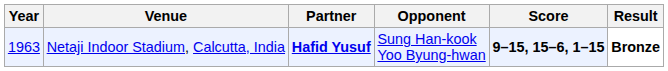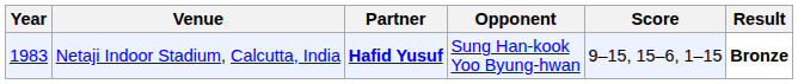 <table class="sortable wikitable" style="font-size: 90%;">
 <tr>
 <th>Year</th>
 <th>Venue</th>
 <th>Partner</th>
 <th>Opponent</th>
 <th>Score</th>
 <th>Result</th>
 </tr>
 <tr style="background:#ECF2FF">
-<td align="center"><a href='#'>1963</a></td>
+<td align="center"><a href='#'>1983</a></td>
 <td align="left"><a href='#'>Netaji Indoor Stadium</a>, <a href='#'>Calcutta, India</a></td>
 <td align="left"><strong> <a href='#'>Hafid Yusuf</a></strong></td>
 <td align="left"> <a href='#'>Sung Han-kook</a> <br> <a href='#'>Yoo Byung-hwan</a></td>
-<td align="left"><strong>9–15, 15–6, 1–15</strong></td>
+<td align="left">9–15, 15–6, 1–15</td>
 <td style="text-align:left; background: white"> <strong>Bronze</strong></td>
 </tr>
 </table>
